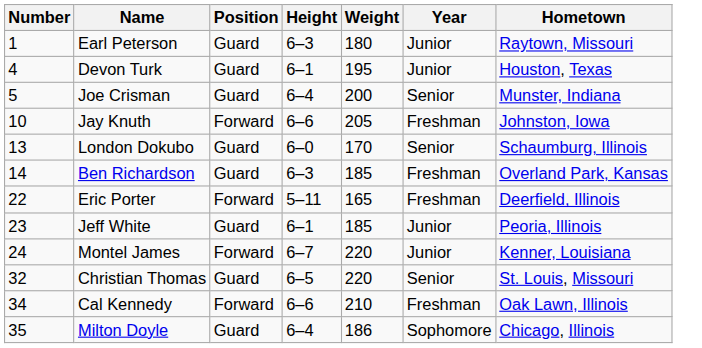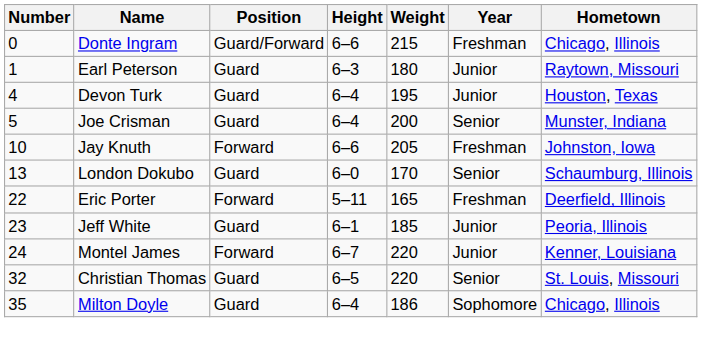 <table class="wikitable sortable" style="font-size: 95%;">
 <tr>
 <th>Number</th>
 <th>Name</th>
 <th>Position</th>
 <th>Height</th>
 <th>Weight</th>
 <th>Year</th>
 <th>Hometown</th>
+</tr>
+<tr>
+<td>0</td>
+<td><a href='#'>Donte Ingram</a></td>
+<td>Guard/Forward</td>
+<td>6–6</td>
+<td>215</td>
+<td>Freshman</td>
+<td><a href='#'>Chicago</a>, <a href='#'>Illinois</a></td>
 </tr>
 <tr>
 <td>1</td>
 <td>Earl Peterson</td>
 <td>Guard</td>
 <td>6–3</td>
 <td>180</td>
 <td>Junior</td>
 <td><a href='#'>Raytown, Missouri</a></td>
 </tr>
 <tr>
 <td>4</td>
 <td>Devon Turk</td>
 <td>Guard</td>
-<td>6–1</td>
+<td>6–4</td>
 <td>195</td>
 <td>Junior</td>
 <td><a href='#'>Houston</a>, <a href='#'>Texas</a></td>
 </tr>
 <tr>
 <td>5</td>
 <td>Joe Crisman</td>
 <td>Guard</td>
 <td>6–4</td>
 <td>200</td>
 <td>Senior</td>
 <td><a href='#'>Munster, Indiana</a></td>
 </tr>
 <tr>
 <td>10</td>
 <td>Jay Knuth</td>
 <td>Forward</td>
 <td>6–6</td>
 <td>205</td>
 <td>Freshman</td>
 <td><a href='#'>Johnston, Iowa</a></td>
 </tr>
 <tr>
 <td>13</td>
 <td>London Dokubo</td>
 <td>Guard</td>
 <td>6–0</td>
 <td>170</td>
 <td>Senior</td>
 <td><a href='#'>Schaumburg, Illinois</a></td>
-</tr>
-<tr>
-<td>14</td>
-<td><a href='#'>Ben Richardson</a></td>
-<td>Guard</td>
-<td>6–3</td>
-<td>185</td>
-<td>Freshman</td>
-<td><a href='#'>Overland Park, Kansas</a></td>
 </tr>
 <tr>
 <td>22</td>
 <td>Eric Porter</td>
 <td>Forward</td>
 <td>5–11</td>
 <td>165</td>
 <td>Freshman</td>
 <td><a href='#'>Deerfield, Illinois</a></td>
 </tr>
 <tr>
 <td>23</td>
 <td>Jeff White</td>
 <td>Guard</td>
 <td>6–1</td>
 <td>185</td>
 <td>Junior</td>
 <td><a href='#'>Peoria, Illinois</a></td>
 </tr>
 <tr>
 <td>24</td>
 <td>Montel James</td>
 <td>Forward</td>
 <td>6–7</td>
 <td>220</td>
 <td>Junior</td>
 <td><a href='#'>Kenner, Louisiana</a></td>
 </tr>
 <tr>
 <td>32</td>
 <td>Christian Thomas</td>
 <td>Guard</td>
 <td>6–5</td>
 <td>220</td>
 <td>Senior</td>
 <td><a href='#'>St. Louis</a>, <a href='#'>Missouri</a></td>
 </tr>
 <tr>
-<td>34</td>
-<td>Cal Kennedy</td>
-<td>Forward</td>
-<td>6–6</td>
-<td>210</td>
-<td>Freshman</td>
-<td><a href='#'>Oak Lawn, Illinois</a></td>
-</tr>
-<tr>
 <td>35</td>
 <td><a href='#'>Milton Doyle</a></td>
 <td>Guard</td>
 <td>6–4</td>
 <td>186</td>
 <td>Sophomore</td>
 <td><a href='#'>Chicago</a>, <a href='#'>Illinois</a></td>
 </tr>
 </table>
